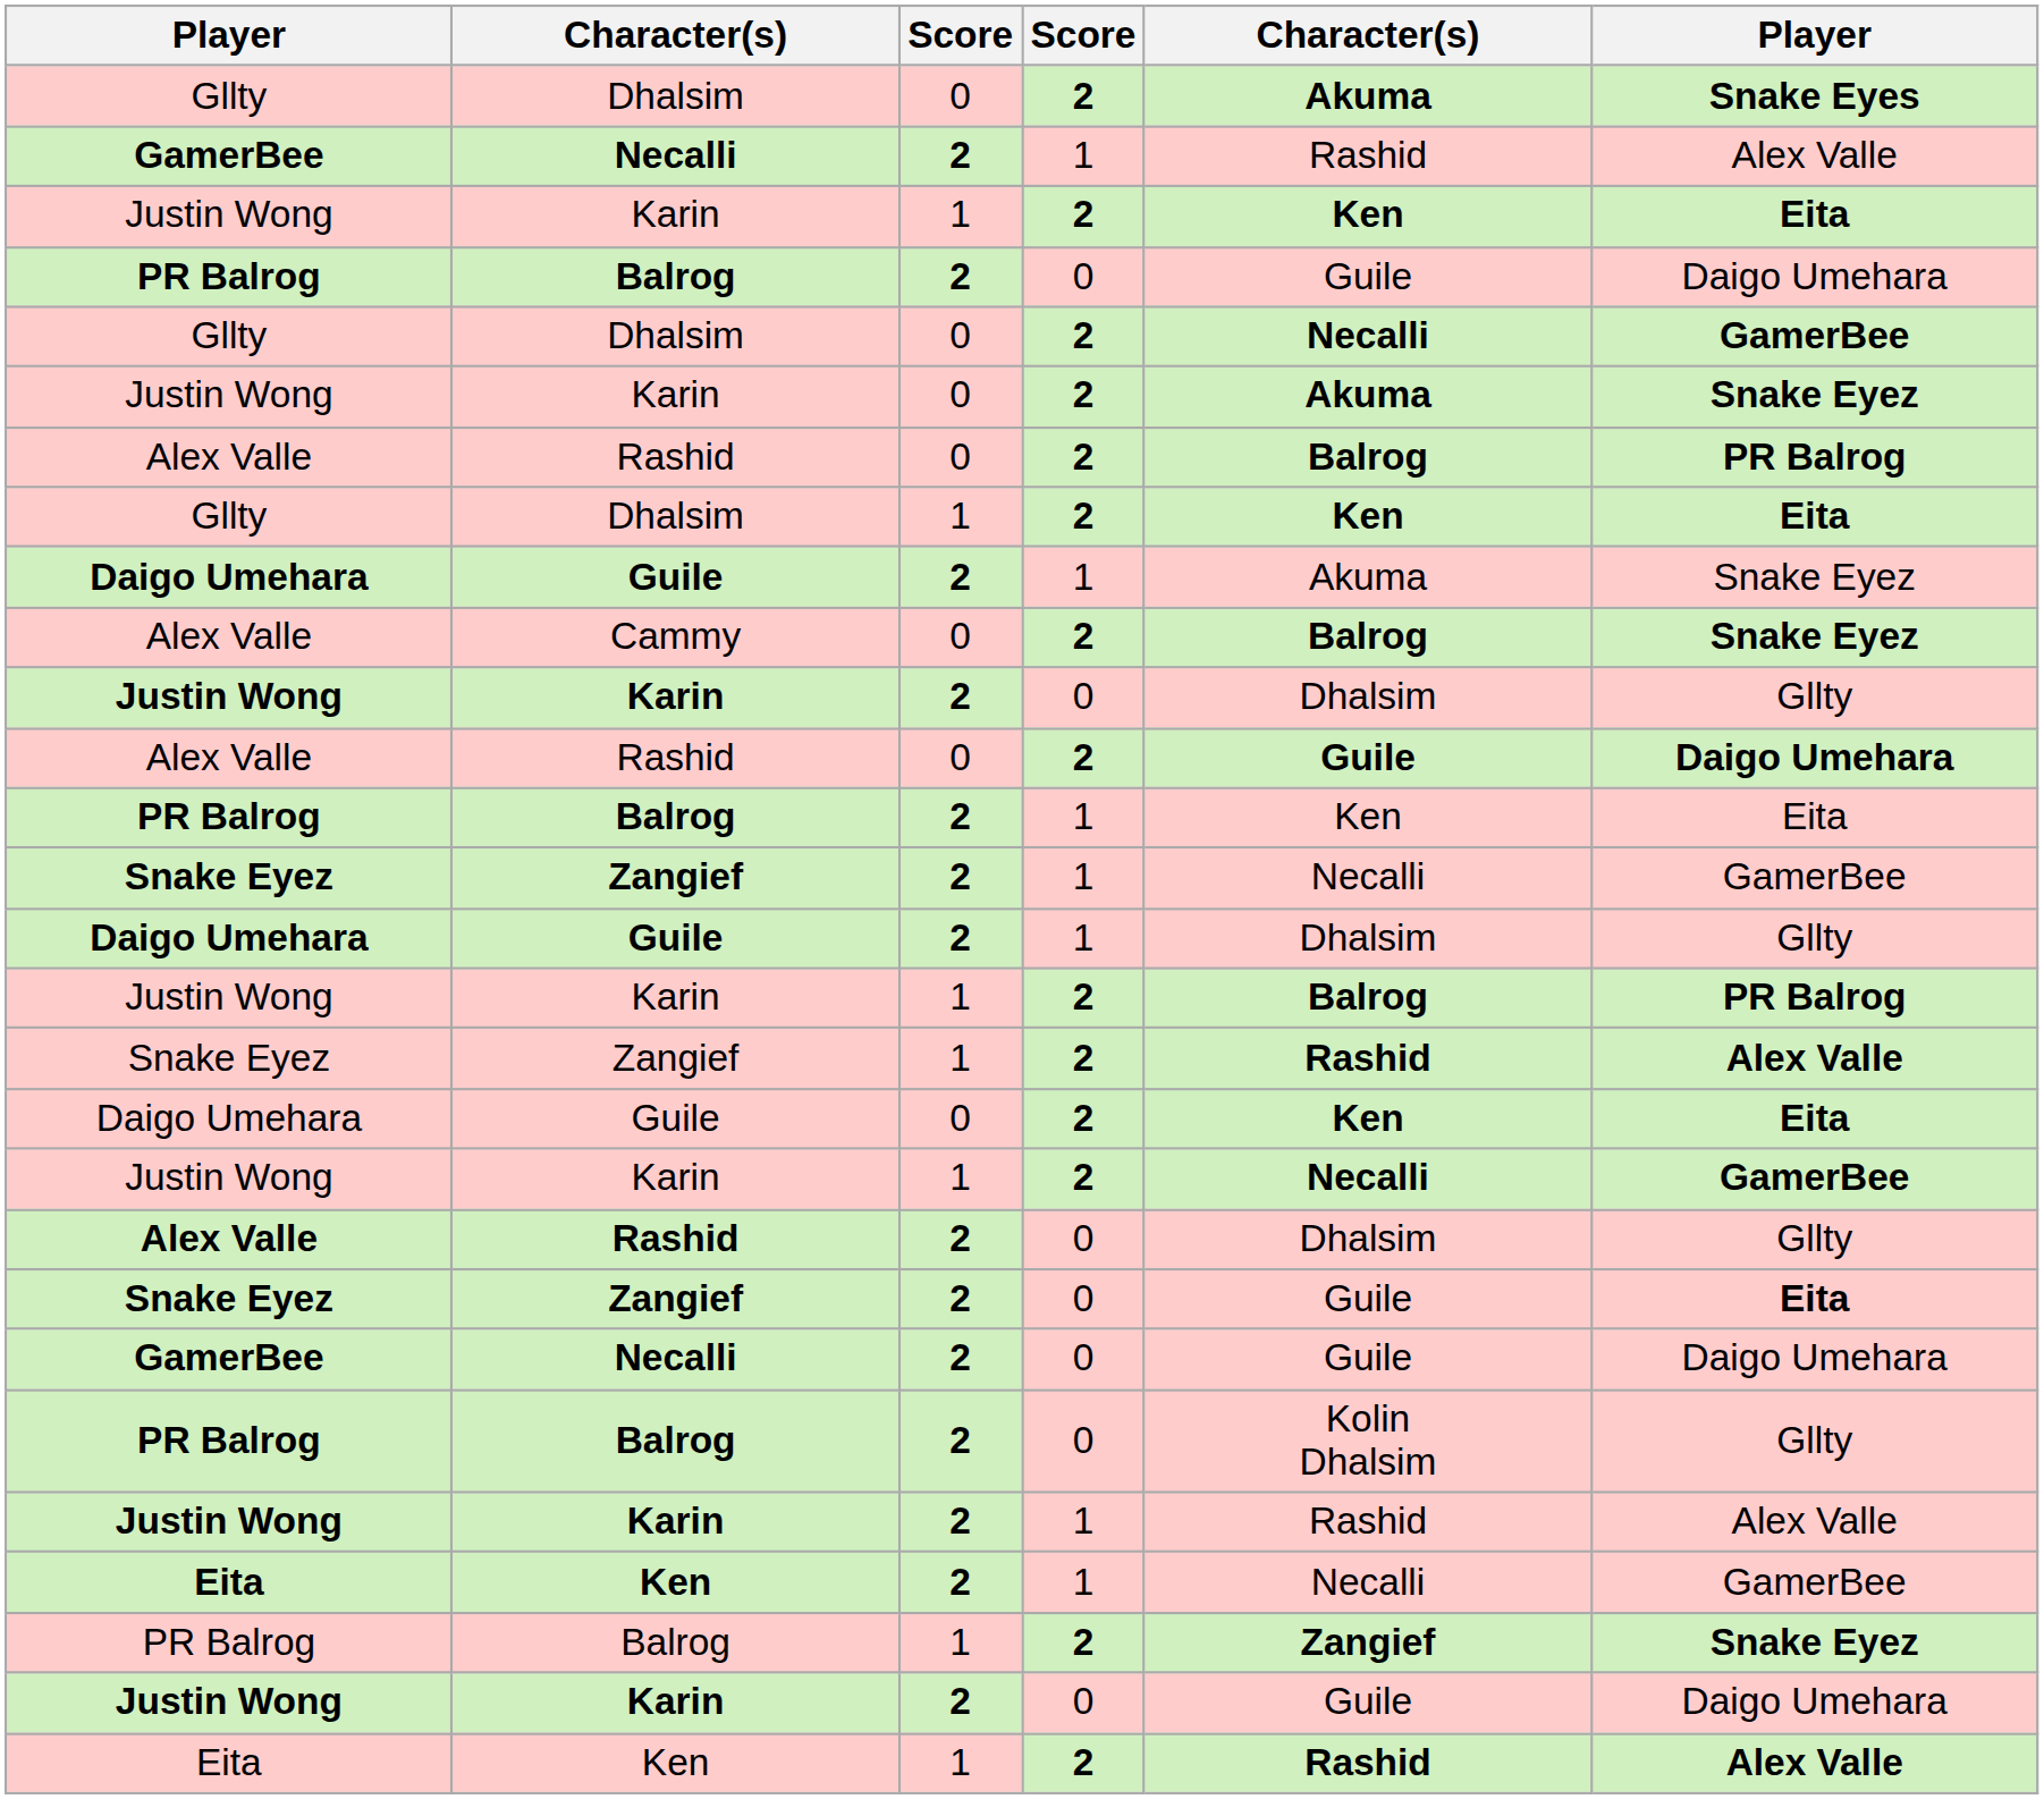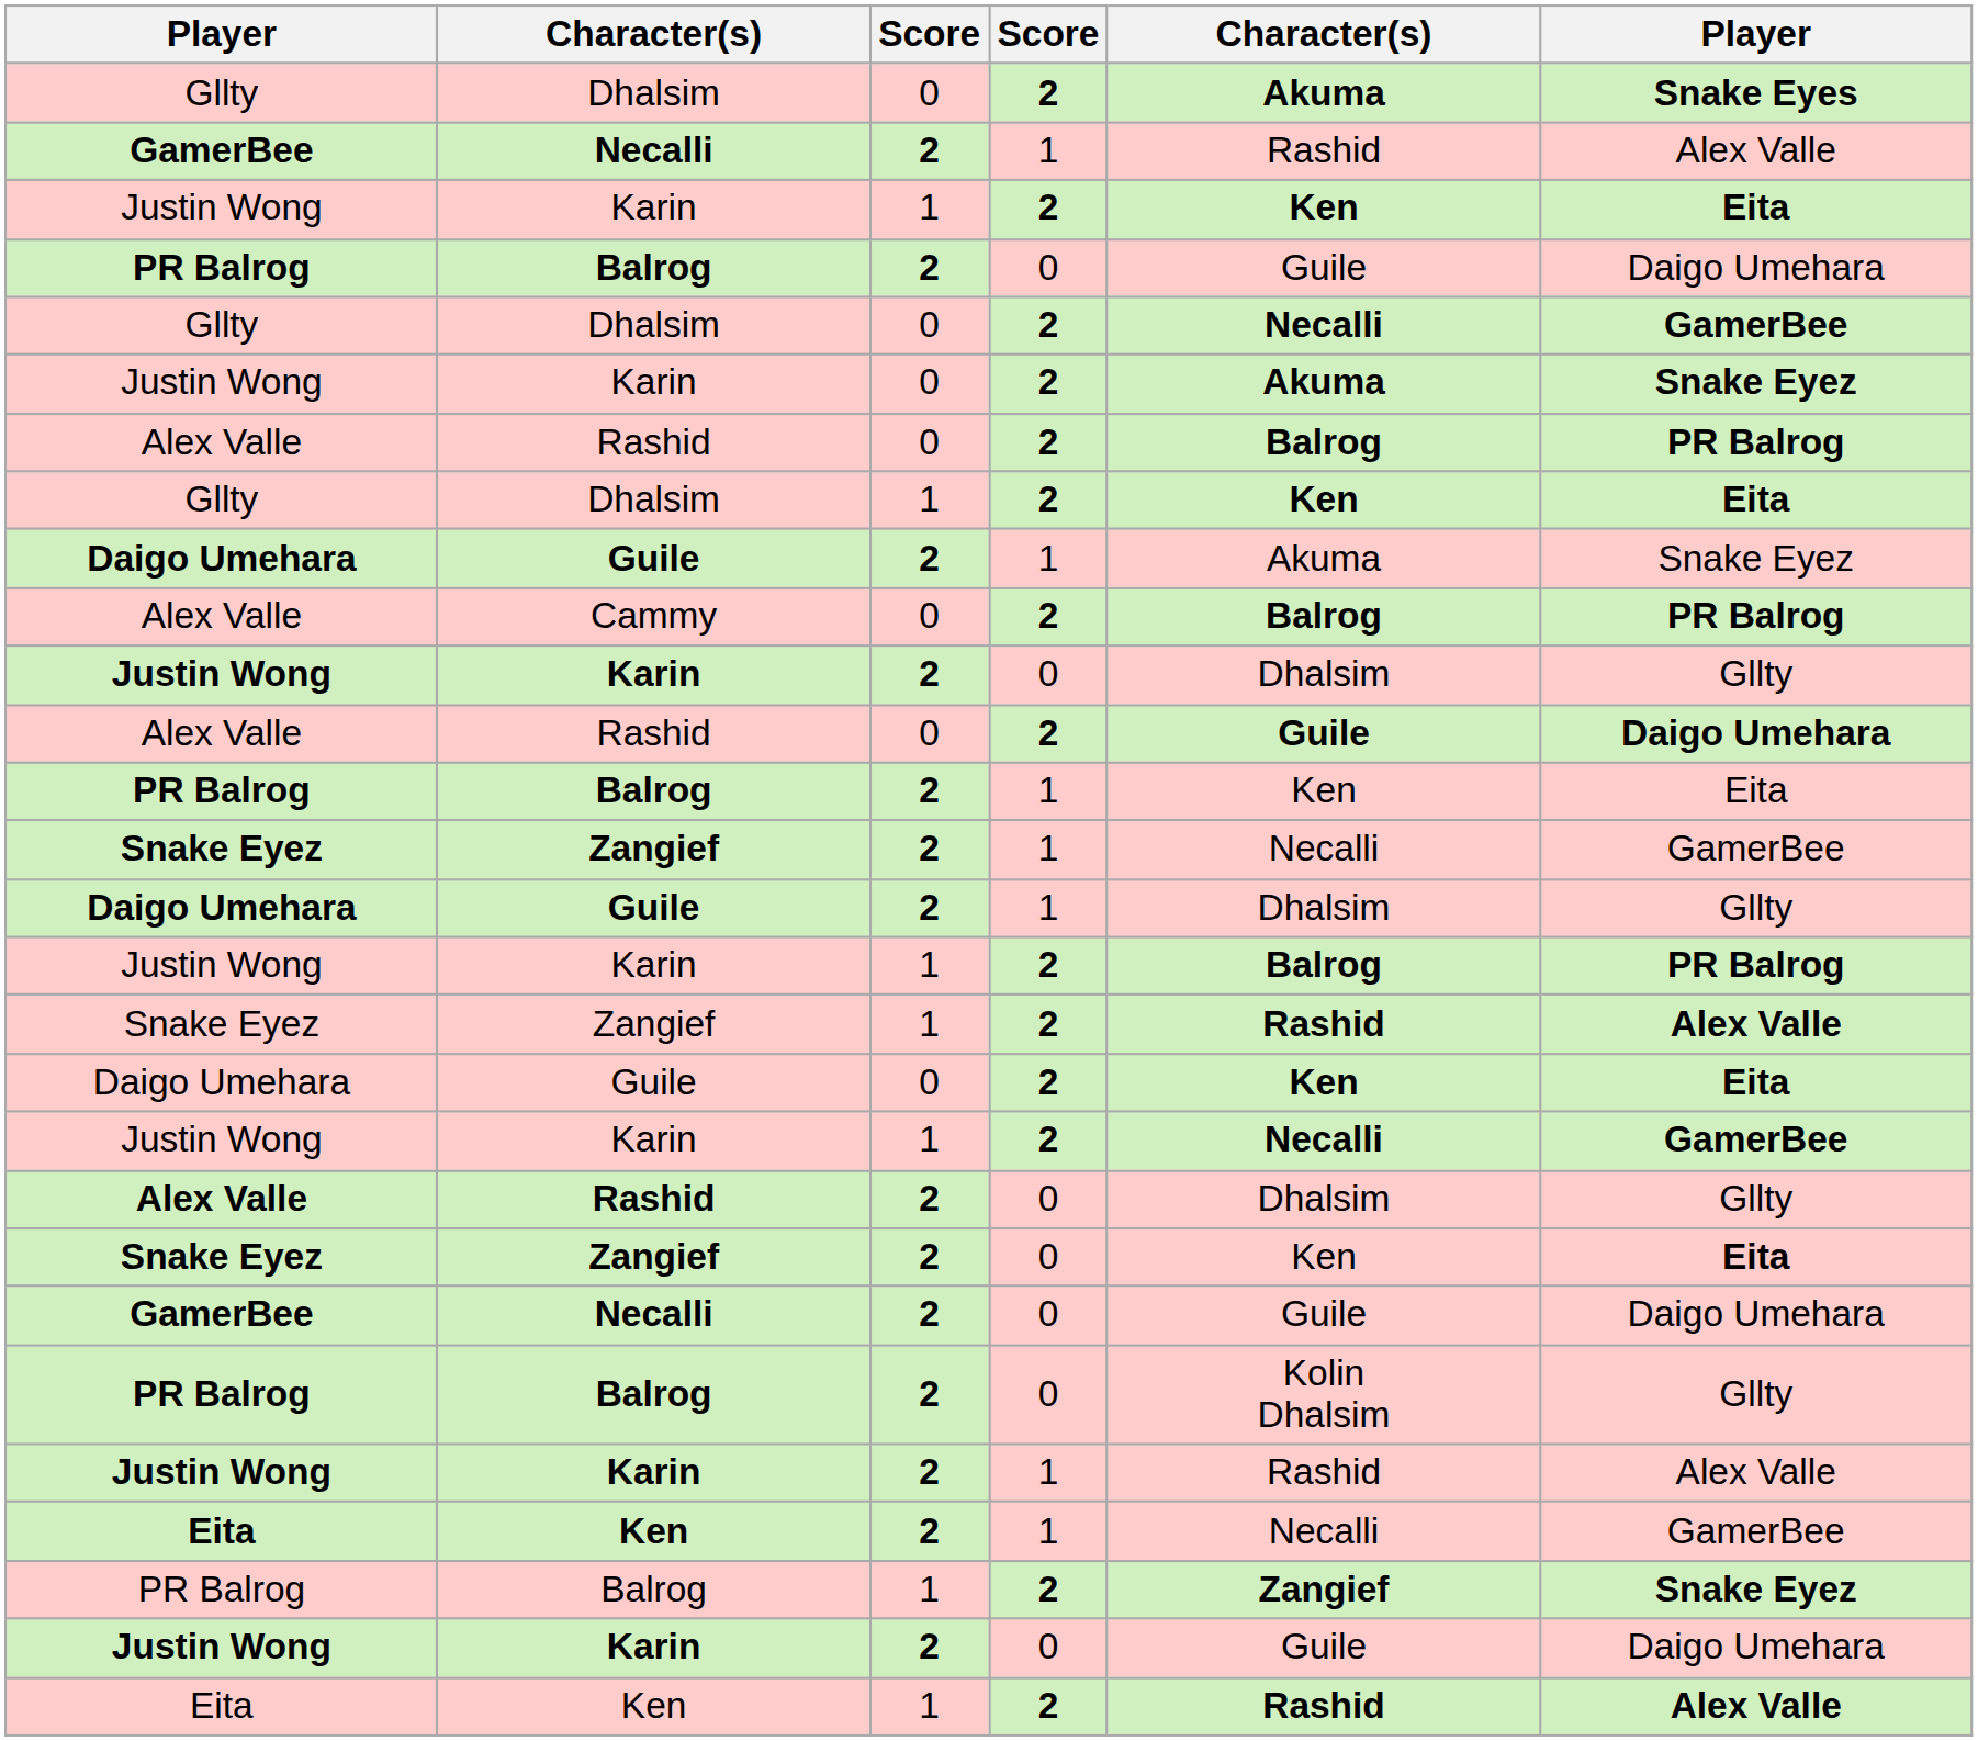 <table class="wikitable" style="text-align: center;">
 <tr>
 <th width="181px">Player</th>
 <th width="181px">Character(s)</th>
 <th width="20px">Score</th>
 <th width="20px">Score</th>
 <th width="181px">Character(s)</th>
 <th width="181px">Player</th>
 </tr>
 <tr>
 <td style="background: #FFCCCC;">Gllty</td>
 <td style="background: #FFCCCC;">Dhalsim</td>
 <td style="background: #FFCCCC;">0</td>
 <td style="background: #D0F0C0;"><strong>2</strong></td>
 <td style="background: #D0F0C0;"><strong>Akuma</strong></td>
 <td style="background: #D0F0C0;"><strong>Snake Eyes</strong></td>
 </tr>
 <tr>
 <td style="background: #D0F0C0;"><strong>GamerBee</strong></td>
 <td style="background: #D0F0C0;"><strong>Necalli</strong></td>
 <td style="background: #D0F0C0;"><strong>2</strong></td>
 <td style="background: #FFCCCC;">1</td>
 <td style="background: #FFCCCC;">Rashid</td>
 <td style="background: #FFCCCC;">Alex Valle</td>
 </tr>
 <tr>
 <td style="background: #FFCCCC;">Justin Wong</td>
 <td style="background: #FFCCCC;">Karin</td>
 <td style="background: #FFCCCC;">1</td>
 <td style="background: #D0F0C0;"><strong>2</strong></td>
 <td style="background: #D0F0C0;"><strong>Ken</strong></td>
 <td style="background: #D0F0C0;"><strong>Eita</strong></td>
 </tr>
 <tr>
 <td style="background: #D0F0C0;"><strong>PR Balrog</strong></td>
 <td style="background: #D0F0C0;"><strong>Balrog</strong></td>
 <td style="background: #D0F0C0;"><strong>2</strong></td>
 <td style="background: #FFCCCC;">0</td>
 <td style="background: #FFCCCC;">Guile</td>
 <td style="background: #FFCCCC;">Daigo Umehara</td>
 </tr>
 <tr>
 <td style="background: #FFCCCC;">Gllty</td>
 <td style="background: #FFCCCC;">Dhalsim</td>
 <td style="background: #FFCCCC;">0</td>
 <td style="background: #D0F0C0;"><strong>2</strong></td>
 <td style="background: #D0F0C0;"><strong>Necalli</strong></td>
 <td style="background: #D0F0C0;"><strong>GamerBee</strong></td>
 </tr>
 <tr>
 <td style="background: #FFCCCC;">Justin Wong</td>
 <td style="background: #FFCCCC;">Karin</td>
 <td style="background: #FFCCCC;">0</td>
 <td style="background: #D0F0C0;"><strong>2</strong></td>
 <td style="background: #D0F0C0;"><strong>Akuma</strong></td>
 <td style="background: #D0F0C0;"><strong>Snake Eyez</strong></td>
 </tr>
 <tr>
 <td style="background: #FFCCCC;">Alex Valle</td>
 <td style="background: #FFCCCC;">Rashid</td>
 <td style="background: #FFCCCC;">0</td>
 <td style="background: #D0F0C0;"><strong>2</strong></td>
 <td style="background: #D0F0C0;"><strong>Balrog</strong></td>
 <td style="background: #D0F0C0;"><strong>PR Balrog</strong></td>
 </tr>
 <tr>
 <td style="background: #FFCCCC;">Gllty</td>
 <td style="background: #FFCCCC;">Dhalsim</td>
 <td style="background: #FFCCCC;">1</td>
 <td style="background: #D0F0C0;"><strong>2</strong></td>
 <td style="background: #D0F0C0;"><strong>Ken</strong></td>
 <td style="background: #D0F0C0;"><strong>Eita</strong></td>
 </tr>
 <tr>
 <td style="background: #D0F0C0;"><strong>Daigo Umehara</strong></td>
 <td style="background: #D0F0C0;"><strong>Guile</strong></td>
 <td style="background: #D0F0C0;"><strong>2</strong></td>
 <td style="background: #FFCCCC;">1</td>
 <td style="background: #FFCCCC;">Akuma</td>
 <td style="background: #FFCCCC;">Snake Eyez</td>
 </tr>
 <tr>
 <td style="background: #FFCCCC;">Alex Valle</td>
 <td style="background: #FFCCCC;">Cammy</td>
 <td style="background: #FFCCCC;">0</td>
 <td style="background: #D0F0C0;"><strong>2</strong></td>
 <td style="background: #D0F0C0;"><strong>Balrog</strong></td>
-<td style="background: #D0F0C0;"><strong>Snake Eyez</strong></td>
+<td style="background: #D0F0C0;"><strong>PR Balrog</strong></td>
 </tr>
 <tr>
 <td style="background: #D0F0C0;"><strong>Justin Wong</strong></td>
 <td style="background: #D0F0C0;"><strong>Karin</strong></td>
 <td style="background: #D0F0C0;"><strong>2</strong></td>
 <td style="background: #FFCCCC;">0</td>
 <td style="background: #FFCCCC;">Dhalsim</td>
 <td style="background: #FFCCCC;">Gllty</td>
 </tr>
 <tr>
 <td style="background: #FFCCCC;">Alex Valle</td>
 <td style="background: #FFCCCC;">Rashid</td>
 <td style="background: #FFCCCC;">0</td>
 <td style="background: #D0F0C0;"><strong>2</strong></td>
 <td style="background: #D0F0C0;"><strong>Guile</strong></td>
 <td style="background: #D0F0C0;"><strong>Daigo Umehara</strong></td>
 </tr>
 <tr>
 <td style="background: #D0F0C0;"><strong>PR Balrog</strong></td>
 <td style="background: #D0F0C0;"><strong>Balrog</strong></td>
 <td style="background: #D0F0C0;"><strong>2</strong></td>
 <td style="background: #FFCCCC;">1</td>
 <td style="background: #FFCCCC;">Ken</td>
 <td style="background: #FFCCCC;">Eita</td>
 </tr>
 <tr>
 <td style="background: #D0F0C0;"><strong>Snake Eyez</strong></td>
 <td style="background: #D0F0C0;"><strong>Zangief</strong></td>
 <td style="background: #D0F0C0;"><strong>2</strong></td>
 <td style="background: #FFCCCC;">1</td>
 <td style="background: #FFCCCC;">Necalli</td>
 <td style="background: #FFCCCC;">GamerBee</td>
 </tr>
 <tr>
 <td style="background: #D0F0C0;"><strong>Daigo Umehara</strong></td>
 <td style="background: #D0F0C0;"><strong>Guile</strong></td>
 <td style="background: #D0F0C0;"><strong>2</strong></td>
 <td style="background: #FFCCCC;">1</td>
 <td style="background: #FFCCCC;">Dhalsim</td>
 <td style="background: #FFCCCC;">Gllty</td>
 </tr>
 <tr>
 <td style="background: #FFCCCC;">Justin Wong</td>
 <td style="background: #FFCCCC;">Karin</td>
 <td style="background: #FFCCCC;">1</td>
 <td style="background: #D0F0C0;"><strong>2</strong></td>
 <td style="background: #D0F0C0;"><strong>Balrog</strong></td>
 <td style="background: #D0F0C0;"><strong>PR Balrog</strong></td>
 </tr>
 <tr>
 <td style="background: #FFCCCC;">Snake Eyez</td>
 <td style="background: #FFCCCC;">Zangief</td>
 <td style="background: #FFCCCC;">1</td>
 <td style="background: #D0F0C0;"><strong>2</strong></td>
 <td style="background: #D0F0C0;"><strong>Rashid</strong></td>
 <td style="background: #D0F0C0;"><strong>Alex Valle</strong></td>
 </tr>
 <tr>
 <td style="background: #FFCCCC;">Daigo Umehara</td>
 <td style="background: #FFCCCC;">Guile</td>
 <td style="background: #FFCCCC;">0</td>
 <td style="background: #D0F0C0;"><strong>2</strong></td>
 <td style="background: #D0F0C0;"><strong>Ken</strong></td>
 <td style="background: #D0F0C0;"><strong>Eita</strong></td>
 </tr>
 <tr>
 <td style="background: #FFCCCC;">Justin Wong</td>
 <td style="background: #FFCCCC;">Karin</td>
 <td style="background: #FFCCCC;">1</td>
 <td style="background: #D0F0C0;"><strong>2</strong></td>
 <td style="background: #D0F0C0;"><strong>Necalli</strong></td>
 <td style="background: #D0F0C0;"><strong>GamerBee</strong></td>
 </tr>
 <tr>
 <td style="background: #D0F0C0;"><strong>Alex Valle</strong></td>
 <td style="background: #D0F0C0;"><strong>Rashid</strong></td>
 <td style="background: #D0F0C0;"><strong>2</strong></td>
 <td style="background: #FFCCCC;">0</td>
 <td style="background: #FFCCCC;">Dhalsim</td>
 <td style="background: #FFCCCC;">Gllty</td>
 </tr>
 <tr>
 <td style="background: #D0F0C0;"><strong>Snake Eyez</strong></td>
 <td style="background: #D0F0C0;"><strong>Zangief</strong></td>
 <td style="background: #D0F0C0;"><strong>2</strong></td>
 <td style="background: #FFCCCC;">0</td>
-<td style="background: #FFCCCC;">Guile</td>
+<td style="background: #FFCCCC;">Ken</td>
 <td style="background: #FFCCCC;"><strong>Eita</strong></td>
 </tr>
 <tr>
 <td style="background: #D0F0C0;"><strong>GamerBee</strong></td>
 <td style="background: #D0F0C0;"><strong>Necalli</strong></td>
 <td style="background: #D0F0C0;"><strong>2</strong></td>
 <td style="background: #FFCCCC;">0</td>
 <td style="background: #FFCCCC;">Guile</td>
 <td style="background: #FFCCCC;">Daigo Umehara</td>
 </tr>
 <tr>
 <td style="background: #D0F0C0;"><strong>PR Balrog</strong></td>
 <td style="background: #D0F0C0;"><strong>Balrog</strong></td>
 <td style="background: #D0F0C0;"><strong>2</strong></td>
 <td style="background: #FFCCCC;">0</td>
 <td style="background: #FFCCCC;">Kolin<br>Dhalsim</td>
 <td style="background: #FFCCCC;">Gllty</td>
 </tr>
 <tr>
 <td style="background: #D0F0C0;"><strong>Justin Wong</strong></td>
 <td style="background: #D0F0C0;"><strong>Karin</strong></td>
 <td style="background: #D0F0C0;"><strong>2</strong></td>
 <td style="background: #FFCCCC;">1</td>
 <td style="background: #FFCCCC;">Rashid</td>
 <td style="background: #FFCCCC;">Alex Valle</td>
 </tr>
 <tr>
 <td style="background: #D0F0C0;"><strong>Eita</strong></td>
 <td style="background: #D0F0C0;"><strong>Ken</strong></td>
 <td style="background: #D0F0C0;"><strong>2</strong></td>
 <td style="background: #FFCCCC;">1</td>
 <td style="background: #FFCCCC;">Necalli</td>
 <td style="background: #FFCCCC;">GamerBee</td>
 </tr>
 <tr>
 <td style="background: #FFCCCC;">PR Balrog</td>
 <td style="background: #FFCCCC;">Balrog</td>
 <td style="background: #FFCCCC;">1</td>
 <td style="background: #D0F0C0;"><strong>2</strong></td>
 <td style="background: #D0F0C0;"><strong>Zangief</strong></td>
 <td style="background: #D0F0C0;"><strong>Snake Eyez</strong></td>
 </tr>
 <tr>
 <td style="background: #D0F0C0;"><strong>Justin Wong</strong></td>
 <td style="background: #D0F0C0;"><strong>Karin</strong></td>
 <td style="background: #D0F0C0;"><strong>2</strong></td>
 <td style="background: #FFCCCC;">0</td>
 <td style="background: #FFCCCC;">Guile</td>
 <td style="background: #FFCCCC;">Daigo Umehara</td>
 </tr>
 <tr>
 <td style="background: #FFCCCC;">Eita</td>
 <td style="background: #FFCCCC;">Ken</td>
 <td style="background: #FFCCCC;">1</td>
 <td style="background: #D0F0C0;"><strong>2</strong></td>
 <td style="background: #D0F0C0;"><strong>Rashid</strong></td>
 <td style="background: #D0F0C0;"><strong>Alex Valle</strong></td>
 </tr>
 </table>
